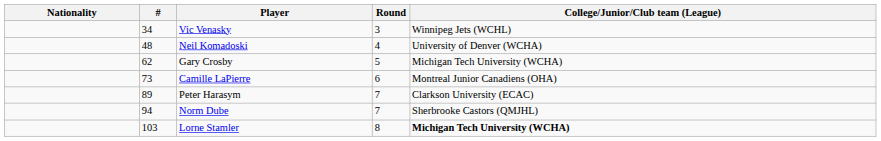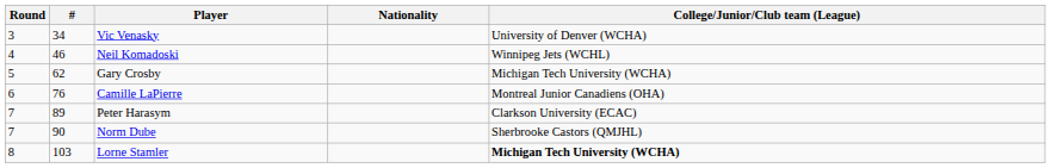 <table class="wikitable">
 <tr align="center">
-<th bgcolor="#DDDDFF" width="14.5%">Nationality</th>
+<th bgcolor="#DDDDFF" width="4.0%">Round</th>
 <th bgcolor="#DDDDFF" width="4.0%">#</th>
 <th bgcolor="#DDDDFF" width="21.0%">Player</th>
-<th bgcolor="#DDDDFF" width="4.0%">Round</th>
+<th bgcolor="#DDDDFF" width="14.5%">Nationality</th>
 <th bgcolor="#DDDDFF" width="50.0%">College/Junior/Club team (League)</th>
 </tr>
 <tr>
-<td></td>
+<td>3</td>
 <td>34</td>
 <td><a href='#'>Vic Venasky</a></td>
-<td>3</td>
+<td></td>
+<td>University of Denver (WCHA)</td>
+</tr>
+<tr>
+<td>4</td>
+<td>46</td>
+<td><a href='#'>Neil Komadoski</a></td>
+<td></td>
 <td>Winnipeg Jets (WCHL)</td>
 </tr>
 <tr>
-<td></td>
-<td>48</td>
-<td><a href='#'>Neil Komadoski</a></td>
-<td>4</td>
-<td>University of Denver (WCHA)</td>
-</tr>
-<tr>
-<td></td>
+<td>5</td>
 <td>62</td>
 <td>Gary Crosby</td>
-<td>5</td>
+<td></td>
 <td>Michigan Tech University (WCHA)</td>
 </tr>
 <tr>
+<td>6</td>
+<td>76</td>
+<td><a href='#'>Camille LaPierre</a></td>
 <td></td>
-<td>73</td>
-<td><a href='#'>Camille LaPierre</a></td>
-<td>6</td>
 <td>Montreal Junior Canadiens (OHA)</td>
 </tr>
 <tr>
-<td></td>
+<td>7</td>
 <td>89</td>
 <td>Peter Harasym</td>
-<td>7</td>
+<td></td>
 <td>Clarkson University (ECAC)</td>
 </tr>
 <tr>
+<td>7</td>
+<td>90</td>
+<td><a href='#'>Norm Dube</a></td>
 <td></td>
-<td>94</td>
-<td><a href='#'>Norm Dube</a></td>
-<td>7</td>
 <td>Sherbrooke Castors (QMJHL)</td>
 </tr>
 <tr>
-<td></td>
+<td>8</td>
 <td>103</td>
 <td><a href='#'>Lorne Stamler</a></td>
-<td>8</td>
+<td></td>
 <td><strong>Michigan Tech University (WCHA)</strong></td>
 </tr>
 </table>
